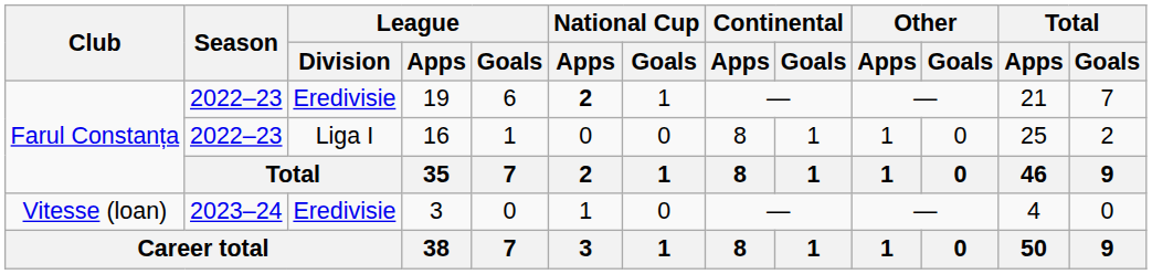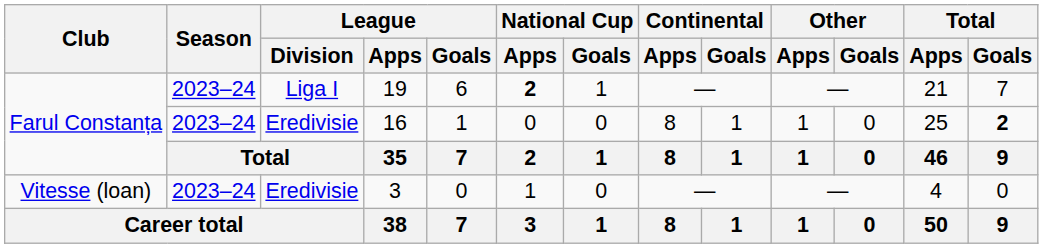 <table class=wikitable style=text-align:center>
 <tr>
 <th rowspan=2>Club</th>
 <th rowspan=2>Season</th>
 <th colspan=3>League</th>
 <th colspan=2>National Cup</th>
 <th colspan=2>Continental</th>
 <th colspan=2>Other</th>
 <th colspan=2>Total</th>
 </tr>
 <tr>
 <th>Division</th>
 <th>Apps</th>
 <th>Goals</th>
 <th>Apps</th>
 <th>Goals</th>
 <th>Apps</th>
 <th>Goals</th>
 <th>Apps</th>
 <th>Goals</th>
 <th>Apps</th>
 <th>Goals</th>
 </tr>
 <tr>
 <td rowspan="3"><a href='#'>Farul Constanța</a></td>
-<td><a href='#'>2022–23</a></td>
-<td><a href='#'>Eredivisie</a></td>
+<td><a href='#'>2023–24</a></td>
+<td><a href='#'>Liga I</a></td>
 <td>19</td>
 <td>6</td>
 <td><strong>2</strong></td>
 <td>1</td>
 <td colspan="2">—</td>
 <td colspan="2">—</td>
 <td>21</td>
 <td>7</td>
 </tr>
 <tr>
-<td><a href='#'>2022–23</a></td>
-<td>Liga I</td>
+<td><a href='#'>2023–24</a></td>
+<td><a href='#'>Eredivisie</a></td>
 <td>16</td>
 <td>1</td>
 <td>0</td>
 <td>0</td>
 <td>8</td>
 <td>1</td>
 <td>1</td>
 <td>0</td>
 <td>25</td>
-<td>2</td>
+<td><strong>2</strong></td>
 </tr>
 <tr>
 <th colspan="2">Total</th>
 <th>35</th>
 <th>7</th>
 <th>2</th>
 <th>1</th>
 <th>8</th>
 <th>1</th>
 <th>1</th>
 <th>0</th>
 <th>46</th>
 <th>9</th>
 </tr>
 <tr>
 <td rowspan="1"><a href='#'>Vitesse</a> (loan)</td>
 <td><a href='#'>2023–24</a></td>
 <td><a href='#'>Eredivisie</a></td>
 <td>3</td>
 <td>0</td>
 <td>1</td>
 <td>0</td>
 <td colspan="2">—</td>
 <td colspan="2">—</td>
 <td>4</td>
 <td>0</td>
 </tr>
 <tr>
 <th colspan="3">Career total</th>
 <th>38</th>
 <th>7</th>
 <th>3</th>
 <th>1</th>
 <th>8</th>
 <th>1</th>
 <th>1</th>
 <th>0</th>
 <th>50</th>
 <th>9</th>
 </tr>
 </table>
